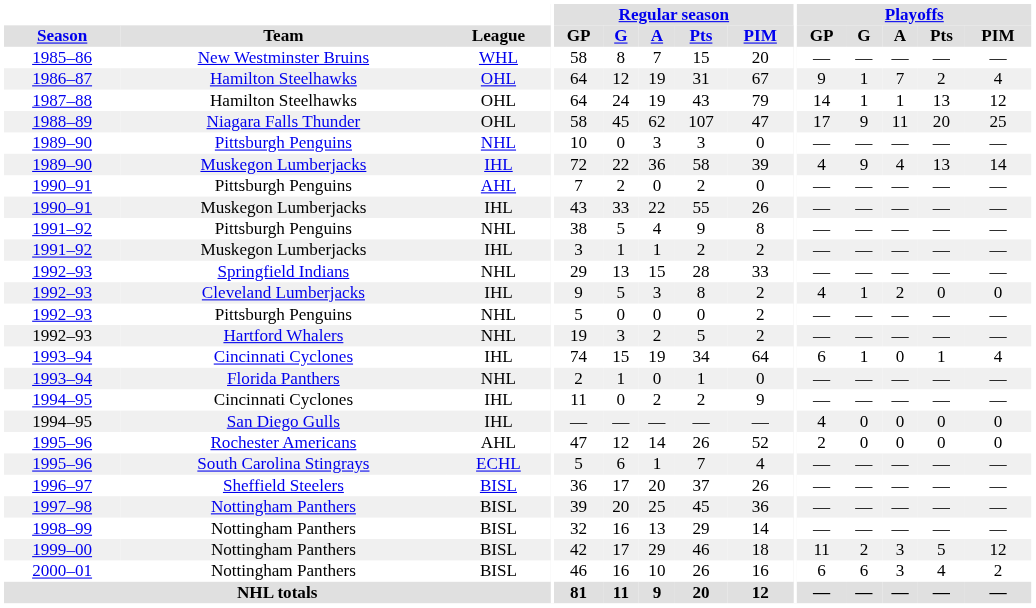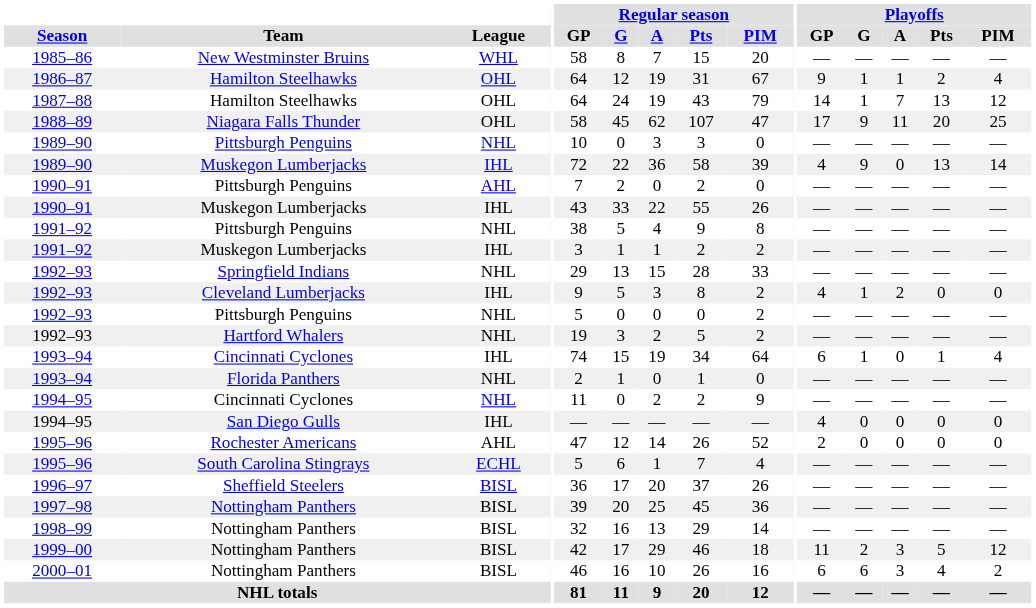 <table border="0" cellpadding="1" cellspacing="0" style="text-align:center; width:60em">
 <tr bgcolor="#e0e0e0">
 <th colspan="3" bgcolor="#ffffff"></th>
 <th rowspan="100" bgcolor="#ffffff"></th>
 <th colspan="5"><a href='#'>Regular season</a></th>
 <th rowspan="100" bgcolor="#ffffff"></th>
 <th colspan="5"><a href='#'>Playoffs</a></th>
 </tr>
 <tr bgcolor="#e0e0e0">
 <th><a href='#'>Season</a></th>
 <th>Team</th>
 <th>League</th>
 <th>GP</th>
 <th><a href='#'>G</a></th>
 <th><a href='#'>A</a></th>
 <th><a href='#'>Pts</a></th>
 <th><a href='#'>PIM</a></th>
 <th>GP</th>
 <th>G</th>
 <th>A</th>
 <th>Pts</th>
 <th>PIM</th>
 </tr>
 <tr>
 <td><a href='#'>1985–86</a></td>
 <td><a href='#'>New Westminster Bruins</a></td>
 <td><a href='#'>WHL</a></td>
 <td>58</td>
 <td>8</td>
 <td>7</td>
 <td>15</td>
 <td>20</td>
 <td>—</td>
 <td>—</td>
 <td>—</td>
 <td>—</td>
 <td>—</td>
 </tr>
 <tr bgcolor="#f0f0f0">
 <td><a href='#'>1986–87</a></td>
 <td><a href='#'>Hamilton Steelhawks</a></td>
 <td><a href='#'>OHL</a></td>
 <td>64</td>
 <td>12</td>
 <td>19</td>
 <td>31</td>
 <td>67</td>
 <td>9</td>
 <td>1</td>
-<td>7</td>
+<td>1</td>
 <td>2</td>
 <td>4</td>
 </tr>
 <tr>
 <td><a href='#'>1987–88</a></td>
 <td>Hamilton Steelhawks</td>
 <td>OHL</td>
 <td>64</td>
 <td>24</td>
 <td>19</td>
 <td>43</td>
 <td>79</td>
 <td>14</td>
 <td>1</td>
-<td>1</td>
+<td>7</td>
 <td>13</td>
 <td>12</td>
 </tr>
 <tr bgcolor="#f0f0f0">
 <td><a href='#'>1988–89</a></td>
 <td><a href='#'>Niagara Falls Thunder</a></td>
 <td>OHL</td>
 <td>58</td>
 <td>45</td>
 <td>62</td>
 <td>107</td>
 <td>47</td>
 <td>17</td>
 <td>9</td>
 <td>11</td>
 <td>20</td>
 <td>25</td>
 </tr>
 <tr>
 <td><a href='#'>1989–90</a></td>
 <td><a href='#'>Pittsburgh Penguins</a></td>
 <td><a href='#'>NHL</a></td>
 <td>10</td>
 <td>0</td>
 <td>3</td>
 <td>3</td>
 <td>0</td>
 <td>—</td>
 <td>—</td>
 <td>—</td>
 <td>—</td>
 <td>—</td>
 </tr>
 <tr bgcolor="#f0f0f0">
 <td><a href='#'>1989–90</a></td>
 <td><a href='#'>Muskegon Lumberjacks</a></td>
 <td><a href='#'>IHL</a></td>
 <td>72</td>
 <td>22</td>
 <td>36</td>
 <td>58</td>
 <td>39</td>
 <td>4</td>
 <td>9</td>
-<td>4</td>
+<td>0</td>
 <td>13</td>
 <td>14</td>
 </tr>
 <tr>
 <td><a href='#'>1990–91</a></td>
 <td>Pittsburgh Penguins</td>
 <td><a href='#'>AHL</a></td>
 <td>7</td>
 <td>2</td>
 <td>0</td>
 <td>2</td>
 <td>0</td>
 <td>—</td>
 <td>—</td>
 <td>—</td>
 <td>—</td>
 <td>—</td>
 </tr>
 <tr bgcolor="#f0f0f0">
 <td><a href='#'>1990–91</a></td>
 <td>Muskegon Lumberjacks</td>
 <td>IHL</td>
 <td>43</td>
 <td>33</td>
 <td>22</td>
 <td>55</td>
 <td>26</td>
 <td>—</td>
 <td>—</td>
 <td>—</td>
 <td>—</td>
 <td>—</td>
 </tr>
 <tr>
 <td><a href='#'>1991–92</a></td>
 <td>Pittsburgh Penguins</td>
 <td>NHL</td>
 <td>38</td>
 <td>5</td>
 <td>4</td>
 <td>9</td>
 <td>8</td>
 <td>—</td>
 <td>—</td>
 <td>—</td>
 <td>—</td>
 <td>—</td>
 </tr>
 <tr bgcolor="#f0f0f0">
 <td><a href='#'>1991–92</a></td>
 <td>Muskegon Lumberjacks</td>
 <td>IHL</td>
 <td>3</td>
 <td>1</td>
 <td>1</td>
 <td>2</td>
 <td>2</td>
 <td>—</td>
 <td>—</td>
 <td>—</td>
 <td>—</td>
 <td>—</td>
 </tr>
 <tr>
 <td><a href='#'>1992–93</a></td>
 <td><a href='#'>Springfield Indians</a></td>
 <td>NHL</td>
 <td>29</td>
 <td>13</td>
 <td>15</td>
 <td>28</td>
 <td>33</td>
 <td>—</td>
 <td>—</td>
 <td>—</td>
 <td>—</td>
 <td>—</td>
 </tr>
 <tr bgcolor="#f0f0f0">
 <td><a href='#'>1992–93</a></td>
 <td><a href='#'>Cleveland Lumberjacks</a></td>
 <td>IHL</td>
 <td>9</td>
 <td>5</td>
 <td>3</td>
 <td>8</td>
 <td>2</td>
 <td>4</td>
 <td>1</td>
 <td>2</td>
 <td>0</td>
 <td>0</td>
 </tr>
 <tr>
 <td><a href='#'>1992–93</a></td>
 <td>Pittsburgh Penguins</td>
 <td>NHL</td>
 <td>5</td>
 <td>0</td>
 <td>0</td>
 <td>0</td>
 <td>2</td>
 <td>—</td>
 <td>—</td>
 <td>—</td>
 <td>—</td>
 <td>—</td>
 </tr>
 <tr bgcolor="#f0f0f0">
 <td>1992–93</td>
 <td><a href='#'>Hartford Whalers</a></td>
 <td>NHL</td>
 <td>19</td>
 <td>3</td>
 <td>2</td>
 <td>5</td>
 <td>2</td>
 <td>—</td>
 <td>—</td>
 <td>—</td>
 <td>—</td>
 <td>—</td>
 </tr>
 <tr>
 <td><a href='#'>1993–94</a></td>
 <td><a href='#'>Cincinnati Cyclones</a></td>
 <td>IHL</td>
 <td>74</td>
 <td>15</td>
 <td>19</td>
 <td>34</td>
 <td>64</td>
 <td>6</td>
 <td>1</td>
 <td>0</td>
 <td>1</td>
 <td>4</td>
 </tr>
 <tr bgcolor="#f0f0f0">
 <td><a href='#'>1993–94</a></td>
 <td><a href='#'>Florida Panthers</a></td>
 <td>NHL</td>
 <td>2</td>
 <td>1</td>
 <td>0</td>
 <td>1</td>
 <td>0</td>
 <td>—</td>
 <td>—</td>
 <td>—</td>
 <td>—</td>
 <td>—</td>
 </tr>
 <tr>
 <td><a href='#'>1994–95</a></td>
 <td>Cincinnati Cyclones</td>
-<td>IHL</td>
+<td><a href='#'>NHL</a></td>
 <td>11</td>
 <td>0</td>
 <td>2</td>
 <td>2</td>
 <td>9</td>
 <td>—</td>
 <td>—</td>
 <td>—</td>
 <td>—</td>
 <td>—</td>
 </tr>
 <tr bgcolor="#f0f0f0">
 <td>1994–95</td>
 <td><a href='#'>San Diego Gulls</a></td>
 <td>IHL</td>
 <td>—</td>
 <td>—</td>
 <td>—</td>
 <td>—</td>
 <td>—</td>
 <td>4</td>
 <td>0</td>
 <td>0</td>
 <td>0</td>
 <td>0</td>
 </tr>
 <tr>
 <td><a href='#'>1995–96</a></td>
 <td><a href='#'>Rochester Americans</a></td>
 <td>AHL</td>
 <td>47</td>
 <td>12</td>
 <td>14</td>
 <td>26</td>
 <td>52</td>
 <td>2</td>
 <td>0</td>
 <td>0</td>
 <td>0</td>
 <td>0</td>
 </tr>
 <tr bgcolor="#f0f0f0">
 <td><a href='#'>1995–96</a></td>
 <td><a href='#'>South Carolina Stingrays</a></td>
 <td><a href='#'>ECHL</a></td>
 <td>5</td>
 <td>6</td>
 <td>1</td>
 <td>7</td>
 <td>4</td>
 <td>—</td>
 <td>—</td>
 <td>—</td>
 <td>—</td>
 <td>—</td>
 </tr>
 <tr>
 <td><a href='#'>1996–97</a></td>
 <td><a href='#'>Sheffield Steelers</a></td>
 <td><a href='#'>BISL</a></td>
 <td>36</td>
 <td>17</td>
 <td>20</td>
 <td>37</td>
 <td>26</td>
 <td>—</td>
 <td>—</td>
 <td>—</td>
 <td>—</td>
 <td>—</td>
 </tr>
 <tr bgcolor="#f0f0f0">
 <td><a href='#'>1997–98</a></td>
 <td><a href='#'>Nottingham Panthers</a></td>
 <td>BISL</td>
 <td>39</td>
 <td>20</td>
 <td>25</td>
 <td>45</td>
 <td>36</td>
 <td>—</td>
 <td>—</td>
 <td>—</td>
 <td>—</td>
 <td>—</td>
 </tr>
 <tr>
 <td><a href='#'>1998–99</a></td>
 <td>Nottingham Panthers</td>
 <td>BISL</td>
 <td>32</td>
 <td>16</td>
 <td>13</td>
 <td>29</td>
 <td>14</td>
 <td>—</td>
 <td>—</td>
 <td>—</td>
 <td>—</td>
 <td>—</td>
 </tr>
 <tr bgcolor="#f0f0f0">
 <td><a href='#'>1999–00</a></td>
 <td>Nottingham Panthers</td>
 <td>BISL</td>
 <td>42</td>
 <td>17</td>
 <td>29</td>
 <td>46</td>
 <td>18</td>
 <td>11</td>
 <td>2</td>
 <td>3</td>
 <td>5</td>
 <td>12</td>
 </tr>
 <tr>
 <td><a href='#'>2000–01</a></td>
 <td>Nottingham Panthers</td>
 <td>BISL</td>
 <td>46</td>
 <td>16</td>
 <td>10</td>
 <td>26</td>
 <td>16</td>
 <td>6</td>
 <td>6</td>
 <td>3</td>
 <td>4</td>
 <td>2</td>
 </tr>
 <tr bgcolor="#e0e0e0">
 <th colspan="3">NHL totals</th>
 <th>81</th>
 <th>11</th>
 <th>9</th>
 <th>20</th>
 <th>12</th>
 <th>—</th>
 <th>—</th>
 <th>—</th>
 <th>—</th>
 <th>—</th>
 </tr>
 </table>
